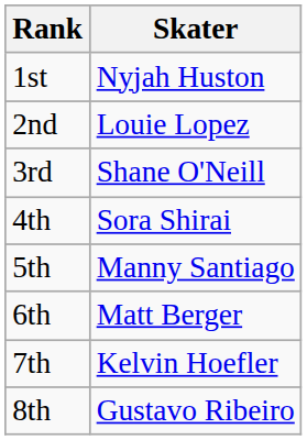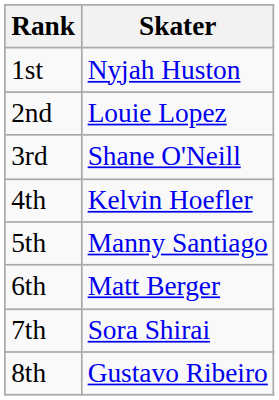 <table class="wikitable">
 <tr>
 <th>Rank</th>
 <th>Skater</th>
 </tr>
 <tr>
 <td>1st</td>
 <td><a href='#'>Nyjah Huston</a></td>
 </tr>
 <tr>
 <td>2nd</td>
 <td><a href='#'>Louie Lopez</a></td>
 </tr>
 <tr>
 <td>3rd</td>
 <td><a href='#'>Shane O'Neill</a></td>
 </tr>
 <tr>
 <td>4th</td>
-<td><a href='#'>Sora Shirai</a></td>
+<td><a href='#'>Kelvin Hoefler</a></td>
 </tr>
 <tr>
 <td>5th</td>
 <td><a href='#'>Manny Santiago</a></td>
 </tr>
 <tr>
 <td>6th</td>
 <td><a href='#'>Matt Berger</a></td>
 </tr>
 <tr>
 <td>7th</td>
-<td><a href='#'>Kelvin Hoefler</a></td>
+<td><a href='#'>Sora Shirai</a></td>
 </tr>
 <tr>
 <td>8th</td>
 <td><a href='#'>Gustavo Ribeiro</a></td>
 </tr>
 </table>
